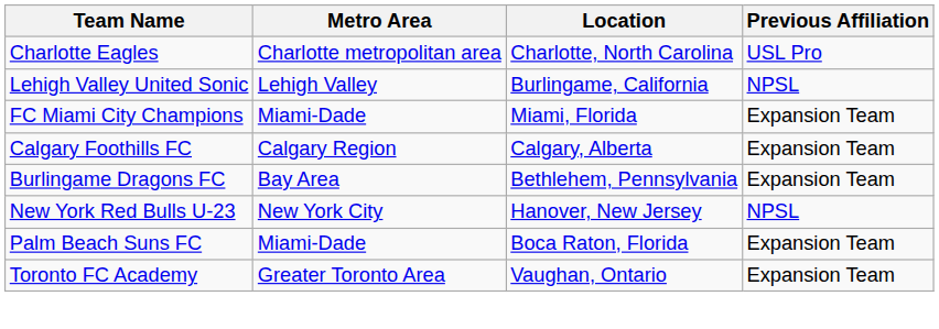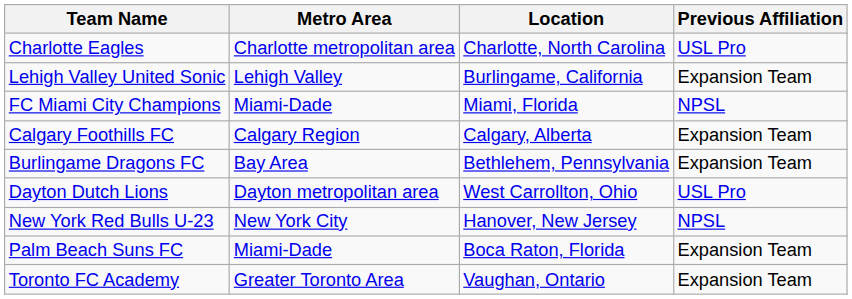 <table class="wikitable">
 <tr>
 <th>Team Name</th>
 <th>Metro Area</th>
 <th>Location</th>
 <th>Previous Affiliation</th>
 </tr>
 <tr>
 <td> <a href='#'>Charlotte Eagles</a></td>
 <td><a href='#'>Charlotte metropolitan area</a></td>
 <td><a href='#'>Charlotte, North Carolina</a></td>
 <td><a href='#'>USL Pro</a></td>
 </tr>
 <tr>
 <td> <a href='#'>Lehigh Valley United Sonic</a></td>
 <td><a href='#'>Lehigh Valley</a></td>
 <td><a href='#'>Burlingame, California</a></td>
-<td><a href='#'>NPSL</a></td>
+<td>Expansion Team </td>
 </tr>
 <tr>
 <td> <a href='#'>FC Miami City Champions</a></td>
 <td><a href='#'>Miami-Dade</a></td>
 <td><a href='#'>Miami, Florida</a></td>
-<td>Expansion Team </td>
+<td><a href='#'>NPSL</a></td>
 </tr>
 <tr>
 <td> <a href='#'>Calgary Foothills FC</a></td>
 <td><a href='#'>Calgary Region</a></td>
 <td><a href='#'>Calgary, Alberta</a></td>
 <td>Expansion Team </td>
 </tr>
 <tr>
 <td> <a href='#'>Burlingame Dragons FC</a></td>
 <td><a href='#'>Bay Area</a></td>
 <td><a href='#'>Bethlehem, Pennsylvania</a></td>
 <td>Expansion Team </td>
+</tr>
+<tr>
+<td> <a href='#'>Dayton Dutch Lions</a></td>
+<td><a href='#'>Dayton metropolitan area</a></td>
+<td><a href='#'>West Carrollton, Ohio</a></td>
+<td><a href='#'>USL Pro</a></td>
 </tr>
 <tr>
 <td> <a href='#'>New York Red Bulls U-23</a></td>
 <td><a href='#'>New York City</a></td>
 <td><a href='#'>Hanover, New Jersey</a></td>
 <td><a href='#'>NPSL</a></td>
 </tr>
 <tr>
 <td> <a href='#'>Palm Beach Suns FC</a></td>
 <td><a href='#'>Miami-Dade</a></td>
 <td><a href='#'>Boca Raton, Florida</a></td>
 <td>Expansion Team </td>
 </tr>
 <tr>
 <td> <a href='#'>Toronto FC Academy</a></td>
 <td><a href='#'>Greater Toronto Area</a></td>
 <td><a href='#'>Vaughan, Ontario</a></td>
 <td>Expansion Team </td>
 </tr>
 </table>
